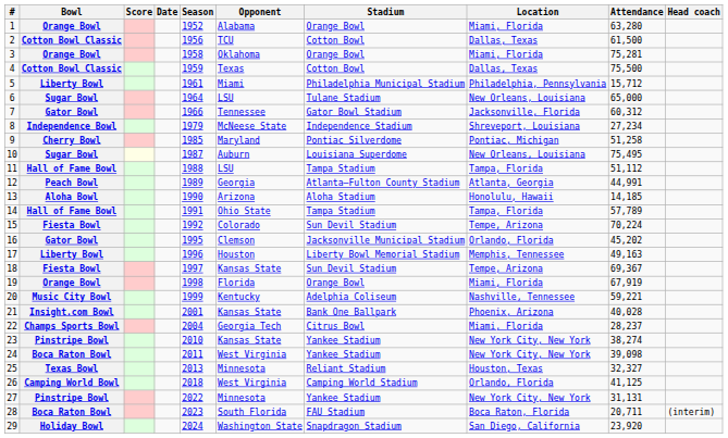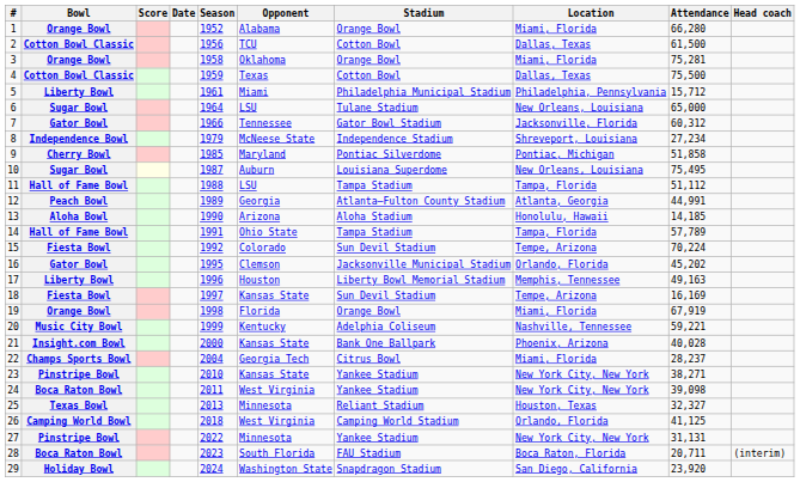 <table class="wikitable sortable">
 <tr>
 <th scope="col">#</th>
 <th scope="col">Bowl</th>
 <th scope="col">Score</th>
 <th scope="col">Date</th>
 <th scope="col">Season</th>
 <th scope="col">Opponent</th>
 <th scope="col">Stadium</th>
 <th scope="col">Location</th>
 <th scope="col">Attendance</th>
 <th scope="col">Head coach</th>
 </tr>
 <tr>
 <td align="center">1</td>
 <th scope="row"><a href='#'>Orange Bowl</a></th>
 <td style="background:#fcc;"></td>
 <td></td>
 <td><a href='#'>1952</a></td>
 <td><a href='#'>Alabama</a></td>
 <td><a href='#'>Orange Bowl</a></td>
 <td><a href='#'>Miami, Florida</a></td>
-<td>63,280</td>
+<td>66,280</td>
 <td></td>
 </tr>
 <tr>
 <td align="center">2</td>
 <th scope="row"><a href='#'>Cotton Bowl Classic</a></th>
 <td style="background:#fcc;"></td>
 <td></td>
 <td><a href='#'>1956</a></td>
 <td><a href='#'>TCU</a></td>
 <td><a href='#'>Cotton Bowl</a></td>
 <td><a href='#'>Dallas, Texas</a></td>
 <td>61,500</td>
 <td></td>
 </tr>
 <tr>
 <td align="center">3</td>
 <th scope="row"><a href='#'>Orange Bowl</a></th>
 <td style="background:#fcc;"></td>
 <td></td>
 <td><a href='#'>1958</a></td>
 <td><a href='#'>Oklahoma</a></td>
 <td><a href='#'>Orange Bowl</a></td>
 <td><a href='#'>Miami, Florida</a></td>
 <td>75,281</td>
 <td></td>
 </tr>
 <tr>
 <td align="center">4</td>
 <th scope="row"><a href='#'>Cotton Bowl Classic</a></th>
 <td style="background:#dfd;"></td>
 <td></td>
 <td><a href='#'>1959</a></td>
 <td><a href='#'>Texas</a></td>
 <td><a href='#'>Cotton Bowl</a></td>
 <td><a href='#'>Dallas, Texas</a></td>
 <td>75,500</td>
 <td></td>
 </tr>
 <tr>
 <td align="center">5</td>
 <th scope="row"><a href='#'>Liberty Bowl</a></th>
 <td style="background:#dfd;"></td>
 <td></td>
 <td><a href='#'>1961</a></td>
 <td><a href='#'>Miami</a></td>
 <td><a href='#'>Philadelphia Municipal Stadium</a></td>
 <td><a href='#'>Philadelphia, Pennsylvania</a></td>
 <td>15,712</td>
 <td></td>
 </tr>
 <tr>
 <td align="center">6</td>
 <th scope="row"><a href='#'>Sugar Bowl</a></th>
 <td style="background:#fcc;"></td>
 <td></td>
 <td><a href='#'>1964</a></td>
 <td><a href='#'>LSU</a></td>
 <td><a href='#'>Tulane Stadium</a></td>
 <td><a href='#'>New Orleans, Louisiana</a></td>
 <td>65,000</td>
 <td></td>
 </tr>
 <tr>
 <td align="center">7</td>
 <th scope="row"><a href='#'>Gator Bowl</a></th>
 <td style="background:#fcc;"></td>
 <td></td>
 <td><a href='#'>1966</a></td>
 <td><a href='#'>Tennessee</a></td>
 <td><a href='#'>Gator Bowl Stadium</a></td>
 <td><a href='#'>Jacksonville, Florida</a></td>
 <td>60,312</td>
 <td></td>
 </tr>
 <tr>
 <td align="center">8</td>
 <th scope="row"><a href='#'>Independence Bowl</a></th>
 <td style="background:#dfd;"></td>
 <td></td>
 <td><a href='#'>1979</a></td>
 <td><a href='#'>McNeese State</a></td>
 <td><a href='#'>Independence Stadium</a></td>
 <td><a href='#'>Shreveport, Louisiana</a></td>
 <td>27,234</td>
 <td></td>
 </tr>
 <tr>
 <td align="center">9</td>
 <th scope="row"><a href='#'>Cherry Bowl</a></th>
 <td style="background:#fcc;"></td>
 <td></td>
 <td><a href='#'>1985</a></td>
 <td><a href='#'>Maryland</a></td>
 <td><a href='#'>Pontiac Silverdome</a></td>
 <td><a href='#'>Pontiac, Michigan</a></td>
-<td>51,258</td>
+<td>51,858</td>
 <td></td>
 </tr>
 <tr>
 <td align="center">10</td>
 <th scope="row"><a href='#'>Sugar Bowl</a></th>
 <td style="background:#ffffe6;"></td>
 <td></td>
 <td><a href='#'>1987</a></td>
 <td><a href='#'>Auburn</a></td>
 <td><a href='#'>Louisiana Superdome</a></td>
 <td><a href='#'>New Orleans, Louisiana</a></td>
 <td>75,495</td>
 <td></td>
 </tr>
 <tr>
 <td align="center">11</td>
 <th scope="row"><a href='#'>Hall of Fame Bowl</a></th>
 <td style="background:#dfd;"></td>
 <td></td>
 <td><a href='#'>1988</a></td>
 <td><a href='#'>LSU</a></td>
 <td><a href='#'>Tampa Stadium</a></td>
 <td><a href='#'>Tampa, Florida</a></td>
 <td>51,112</td>
 <td></td>
 </tr>
 <tr>
 <td align="center">12</td>
 <th scope="row"><a href='#'>Peach Bowl</a></th>
 <td style="background:#dfd;"></td>
 <td></td>
 <td><a href='#'>1989</a></td>
 <td><a href='#'>Georgia</a></td>
 <td><a href='#'>Atlanta–Fulton County Stadium</a></td>
 <td><a href='#'>Atlanta, Georgia</a></td>
 <td>44,991</td>
 <td></td>
 </tr>
 <tr>
 <td align="center">13</td>
 <th scope="row"><a href='#'>Aloha Bowl</a></th>
 <td style="background:#dfd;"></td>
 <td></td>
 <td><a href='#'>1990</a></td>
 <td><a href='#'>Arizona</a></td>
 <td><a href='#'>Aloha Stadium</a></td>
 <td><a href='#'>Honolulu, Hawaii</a></td>
 <td>14,185</td>
 <td></td>
 </tr>
 <tr>
 <td align="center">14</td>
 <th scope="row"><a href='#'>Hall of Fame Bowl</a></th>
 <td style="background:#dfd;"></td>
 <td></td>
 <td><a href='#'>1991</a></td>
 <td><a href='#'>Ohio State</a></td>
 <td><a href='#'>Tampa Stadium</a></td>
 <td><a href='#'>Tampa, Florida</a></td>
 <td>57,789</td>
 <td></td>
 </tr>
 <tr>
 <td align="center">15</td>
 <th scope="row"><a href='#'>Fiesta Bowl</a></th>
 <td style="background:#dfd;"></td>
 <td></td>
 <td><a href='#'>1992</a></td>
 <td><a href='#'>Colorado</a></td>
 <td><a href='#'>Sun Devil Stadium</a></td>
 <td><a href='#'>Tempe, Arizona</a></td>
 <td>70,224</td>
 <td></td>
 </tr>
 <tr>
 <td align="center">16</td>
 <th scope="row"><a href='#'>Gator Bowl</a></th>
 <td style="background:#dfd;"></td>
 <td></td>
 <td><a href='#'>1995</a></td>
 <td><a href='#'>Clemson</a></td>
 <td><a href='#'>Jacksonville Municipal Stadium</a></td>
 <td><a href='#'>Orlando, Florida</a></td>
 <td>45,202</td>
 <td></td>
 </tr>
 <tr>
 <td align="center">17</td>
 <th scope="row"><a href='#'>Liberty Bowl</a></th>
 <td style="background:#dfd;"></td>
 <td></td>
 <td><a href='#'>1996</a></td>
 <td><a href='#'>Houston</a></td>
 <td><a href='#'>Liberty Bowl Memorial Stadium</a></td>
 <td><a href='#'>Memphis, Tennessee</a></td>
 <td>49,163</td>
 <td></td>
 </tr>
 <tr>
 <td align="center">18</td>
 <th scope="row"><a href='#'>Fiesta Bowl</a></th>
 <td style="background:#fcc;"></td>
 <td></td>
 <td><a href='#'>1997</a></td>
 <td><a href='#'>Kansas State</a></td>
 <td><a href='#'>Sun Devil Stadium</a></td>
 <td><a href='#'>Tempe, Arizona</a></td>
-<td>69,367</td>
+<td>16,169</td>
 <td></td>
 </tr>
 <tr>
 <td align="center">19</td>
 <th scope="row"><a href='#'>Orange Bowl</a></th>
 <td style="background:#fcc;"></td>
 <td></td>
 <td><a href='#'>1998</a></td>
 <td><a href='#'>Florida</a></td>
 <td><a href='#'>Orange Bowl</a></td>
 <td><a href='#'>Miami, Florida</a></td>
 <td>67,919</td>
 <td></td>
 </tr>
 <tr>
 <td align="center">20</td>
 <th scope="row"><a href='#'>Music City Bowl</a></th>
 <td style="background:#dfd;"></td>
 <td></td>
 <td><a href='#'>1999</a></td>
 <td><a href='#'>Kentucky</a></td>
 <td><a href='#'>Adelphia Coliseum</a></td>
 <td><a href='#'>Nashville, Tennessee</a></td>
 <td>59,221</td>
 <td></td>
 </tr>
 <tr>
 <td align="center">21</td>
 <th scope="row"><a href='#'>Insight.com Bowl</a></th>
 <td style="background:#dfd;"></td>
 <td></td>
-<td><a href='#'>2001</a></td>
+<td><a href='#'>2000</a></td>
 <td><a href='#'>Kansas State</a></td>
 <td><a href='#'>Bank One Ballpark</a></td>
 <td><a href='#'>Phoenix, Arizona</a></td>
 <td>40,028</td>
 <td></td>
 </tr>
 <tr>
 <td align="center">22</td>
 <th scope="row"><a href='#'>Champs Sports Bowl</a></th>
 <td style="background:#fcc;"></td>
 <td></td>
 <td><a href='#'>2004</a></td>
 <td><a href='#'>Georgia Tech</a></td>
 <td><a href='#'>Citrus Bowl</a></td>
 <td><a href='#'>Miami, Florida</a></td>
 <td>28,237</td>
 <td></td>
 </tr>
 <tr>
 <td align="center">23</td>
 <th scope="row"><a href='#'>Pinstripe Bowl</a></th>
 <td style="background:#dfd;"></td>
 <td></td>
 <td><a href='#'>2010</a></td>
 <td><a href='#'>Kansas State</a></td>
 <td><a href='#'>Yankee Stadium</a></td>
 <td><a href='#'>New York City, New York</a></td>
-<td>38,274</td>
+<td>38,271</td>
 <td></td>
 </tr>
 <tr>
 <td align="center">24</td>
 <th scope="row"><a href='#'>Boca Raton Bowl</a></th>
 <td style="background:#dfd;"></td>
 <td></td>
 <td><a href='#'>2011</a></td>
 <td><a href='#'>West Virginia</a></td>
 <td><a href='#'>Yankee Stadium</a></td>
 <td><a href='#'>New York City, New York</a></td>
 <td>39,098</td>
 <td></td>
 </tr>
 <tr>
 <td align="center">25</td>
 <th scope="row"><a href='#'>Texas Bowl</a></th>
 <td style="background:#dfd;"></td>
 <td></td>
 <td><a href='#'>2013</a></td>
 <td><a href='#'>Minnesota</a></td>
 <td><a href='#'>Reliant Stadium</a></td>
 <td><a href='#'>Houston, Texas</a></td>
 <td>32,327</td>
 <td></td>
 </tr>
 <tr>
 <td align="center">26</td>
 <th scope="row"><a href='#'>Camping World Bowl</a></th>
 <td style="background:#dfd;"></td>
 <td></td>
 <td><a href='#'>2018</a></td>
 <td><a href='#'>West Virginia</a></td>
 <td><a href='#'>Camping World Stadium</a></td>
 <td><a href='#'>Orlando, Florida</a></td>
 <td>41,125</td>
 <td></td>
 </tr>
 <tr>
 <td align="center">27</td>
 <th scope="row"><a href='#'>Pinstripe Bowl</a></th>
 <td style="background:#fcc;"></td>
 <td></td>
 <td><a href='#'>2022</a></td>
 <td><a href='#'>Minnesota</a></td>
 <td><a href='#'>Yankee Stadium</a></td>
 <td><a href='#'>New York City, New York</a></td>
 <td>31,131</td>
 <td></td>
 </tr>
 <tr>
 <td align="center">28</td>
 <th scope="row"><a href='#'>Boca Raton Bowl</a></th>
 <td style="background:#fcc;"></td>
 <td></td>
 <td><a href='#'>2023</a></td>
 <td><a href='#'>South Florida</a></td>
 <td><a href='#'>FAU Stadium</a></td>
 <td><a href='#'>Boca Raton, Florida</a></td>
 <td>20,711</td>
 <td> (interim)</td>
 </tr>
 <tr>
 <td align="center">29</td>
 <th scope="row"><a href='#'>Holiday Bowl</a></th>
 <td style="background:#dfd;"></td>
 <td></td>
 <td><a href='#'>2024</a></td>
 <td><a href='#'>Washington State</a></td>
 <td><a href='#'>Snapdragon Stadium</a></td>
 <td><a href='#'>San Diego, California</a></td>
 <td>23,920</td>
 <td></td>
 </tr>
 </table>
